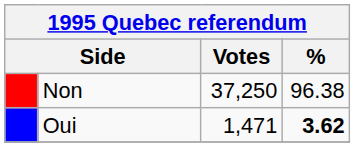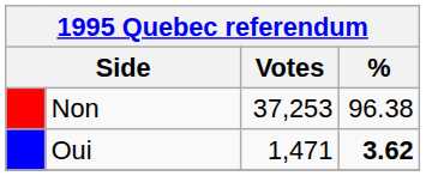 <table class="wikitable" style="font-size: 95%; clear:both">
 <tr style="background-color:#E9E9E9">
 <th colspan=4><a href='#'>1995 Quebec referendum</a></th>
 </tr>
 <tr style="background-color:#E9E9E9">
 <th colspan=2 style="width: 130px">Side</th>
 <th style="width: 50px">Votes</th>
 <th style="width: 40px">%</th>
 </tr>
 <tr>
 <td bgcolor="red"></td>
 <td>Non</td>
-<td align="right">37,250</td>
+<td align="right">37,253</td>
 <td align="right">96.38</td>
 </tr>
 <tr>
 <td bgcolor="blue"></td>
 <td>Oui</td>
 <td align="right">1,471</td>
 <td align="right"><strong>3.62</strong></td>
 </tr>
 <tr>
 </tr>
 </table>
